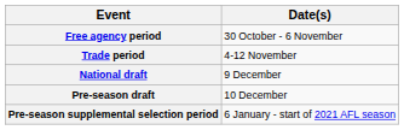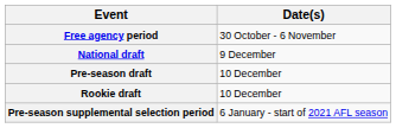 <table class="wikitable plainrowheaders">
 <tr>
 <th scope="col">Event</th>
 <th scope="col">Date(s)</th>
 </tr>
 <tr>
 <th scope="row"><small><a href='#'>Free agency</a> period</small></th>
 <td><small>30 October - 6 November</small></td>
 </tr>
 <tr>
-<th scope="row"><small><a href='#'>Trade</a> period</small></th>
-<td><small>4-12 November</small></td>
-</tr>
-<tr>
 <th scope="row"><small><a href='#'>National draft</a></small></th>
 <td><small>9 December</small></td>
 </tr>
 <tr>
 <th scope="row"><small>Pre-season draft</small></th>
 <td><small>10 December</small></td>
 </tr>
 <tr>
+<th scope="row"><small>Rookie draft</small></th>
+<td><small>10 December</small></td>
+</tr>
+<tr>
 <th scope="row"><small>Pre-season supplemental selection period</small></th>
 <td><small>6 January - start of <a href='#'>2021 AFL season</a></small></td>
 </tr>
 </table>
